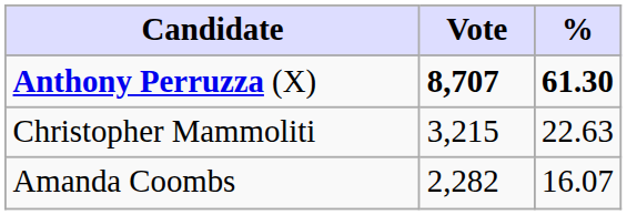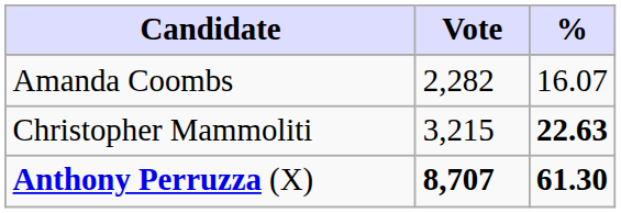 <table class="wikitable">
 <tr>
 <th style="background:#ddf; width:200px;">Candidate</th>
 <th style="background:#ddf; width:50px;">Vote</th>
 <th style="background:#ddf; width:30px;">%</th>
 </tr>
 <tr>
+<td>Amanda Coombs</td>
+<td>2,282</td>
+<td>16.07</td>
+</tr>
+<tr>
+<td>Christopher Mammoliti</td>
+<td>3,215</td>
+<td><strong>22.63</strong></td>
+</tr>
+<tr>
 <td><strong><a href='#'>Anthony Perruzza</a></strong> (X)</td>
 <td><strong>8,707</strong></td>
 <td><strong>61.30</strong></td>
 </tr>
-<tr>
-<td>Christopher Mammoliti</td>
-<td>3,215</td>
-<td>22.63</td>
-</tr>
-<tr>
-<td>Amanda Coombs</td>
-<td>2,282</td>
-<td>16.07</td>
-</tr>
 </table>
